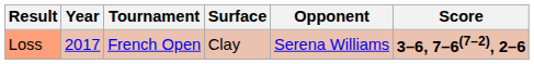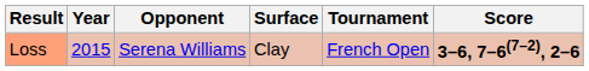 <table class="sortable wikitable">
 <tr>
 <th>Result</th>
 <th>Year</th>
+<th>Opponent</th>
+<th>Surface</th>
 <th>Tournament</th>
-<th>Surface</th>
-<th>Opponent</th>
 <th>Score</th>
 </tr>
 <tr style="background:#ebc2af;">
 <td style="background:#ffa07a;">Loss</td>
-<td><a href='#'>2017</a></td>
+<td><a href='#'>2015</a></td>
+<td> <a href='#'>Serena Williams</a></td>
+<td>Clay</td>
 <td><a href='#'>French Open</a></td>
-<td>Clay</td>
-<td> <a href='#'>Serena Williams</a></td>
 <td><strong>3–6, 7–6<sup>(7–2)</sup>, 2–6</strong></td>
 </tr>
 </table>
